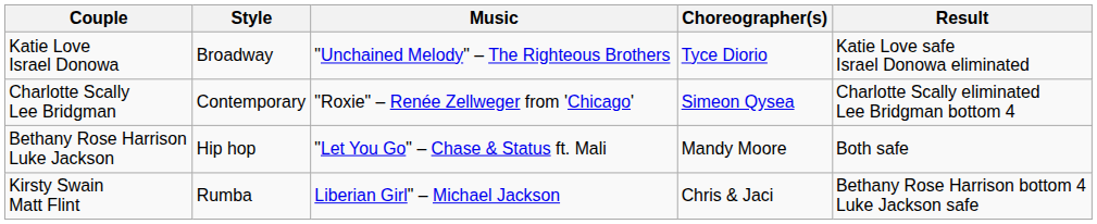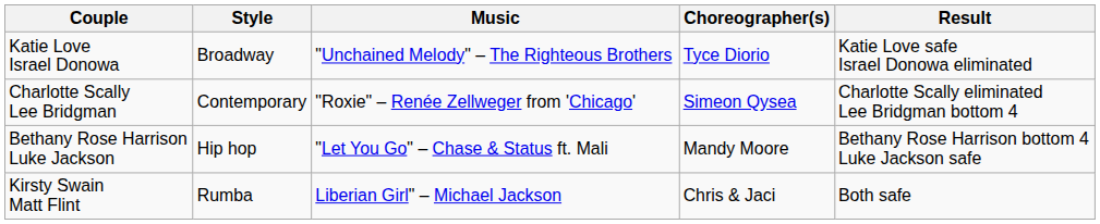 <table class="wikitable" style="width:80%;">
 <tr>
 <th>Couple</th>
 <th>Style</th>
 <th>Music</th>
 <th>Choreographer(s)</th>
 <th>Result</th>
 </tr>
 <tr>
 <td>Katie Love<br>Israel Donowa</td>
 <td>Broadway</td>
 <td>"<a href='#'>Unchained Melody</a>" – <a href='#'>The Righteous Brothers</a></td>
 <td><a href='#'>Tyce Diorio</a></td>
 <td>Katie Love safe<br>Israel Donowa eliminated</td>
 </tr>
 <tr>
 <td>Charlotte Scally<br>Lee Bridgman</td>
 <td>Contemporary</td>
 <td>"Roxie" – <a href='#'>Renée Zellweger</a> from '<a href='#'>Chicago</a>'</td>
 <td><a href='#'>Simeon Qysea</a></td>
 <td>Charlotte Scally eliminated<br>Lee Bridgman bottom 4</td>
 </tr>
 <tr>
 <td>Bethany Rose Harrison<br>Luke Jackson</td>
 <td>Hip hop</td>
 <td>"<a href='#'>Let You Go</a>" – <a href='#'>Chase & Status</a> ft. Mali</td>
 <td>Mandy Moore</td>
-<td>Both safe</td>
+<td>Bethany Rose Harrison bottom 4<br>Luke Jackson safe</td>
 </tr>
 <tr>
 <td>Kirsty Swain<br>Matt Flint</td>
 <td>Rumba</td>
 <td><a href='#'>Liberian Girl</a>" – <a href='#'>Michael Jackson</a></td>
 <td>Chris & Jaci</td>
-<td>Bethany Rose Harrison bottom 4<br>Luke Jackson safe</td>
+<td>Both safe</td>
 </tr>
 </table>
